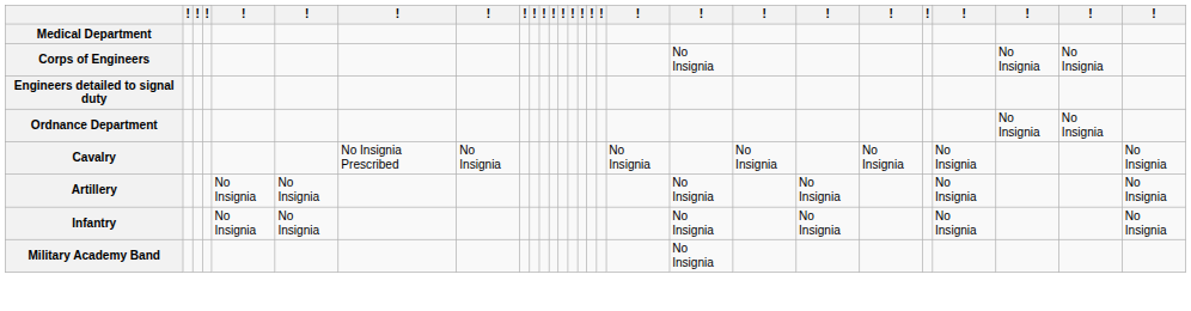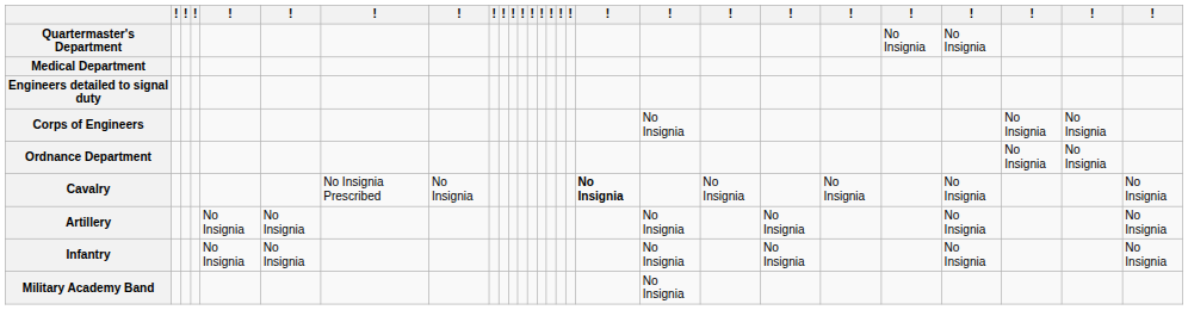 <table class="wikitable">
 <tr>
 <th></th>
 <th>!<small></small></th>
 <th>!<small></small></th>
 <th>!<small></small></th>
 <th>!<small></small></th>
 <th>!<small></small></th>
 <th>!<small></small></th>
 <th>!<small></small></th>
 <th>!<small></small></th>
 <th>!<small></small></th>
 <th>!<small></small></th>
 <th>!<small></small></th>
 <th>!<small></small></th>
 <th>!<small></small></th>
 <th>!<small></small></th>
 <th>!<small></small></th>
 <th>!<small></small></th>
 <th>!<small></small></th>
 <th>!<small></small></th>
 <th>!<small></small></th>
 <th>!<small></small></th>
 <th>!<small></small></th>
 <th>!<small></small></th>
 <th>!<small></small></th>
 <th>!<small></small></th>
 <th>!<small></small></th>
 <th>!<small></small></th>
 </tr>
 <tr>
+<th>Quartermaster's Department</th>
+<td></td>
+<td></td>
+<td></td>
+<td></td>
+<td></td>
+<td></td>
+<td></td>
+<td></td>
+<td></td>
+<td></td>
+<td></td>
+<td></td>
+<td></td>
+<td></td>
+<td></td>
+<td></td>
+<td></td>
+<td></td>
+<td></td>
+<td></td>
+<td></td>
+<td>No Insignia</td>
+<td>No Insignia</td>
+<td></td>
+<td></td>
+<td></td>
+</tr>
+<tr>
 <th>Medical Department</th>
+<td></td>
+<td></td>
+<td></td>
+<td></td>
+<td></td>
+<td></td>
+<td></td>
+<td></td>
+<td></td>
+<td></td>
+<td></td>
+<td></td>
+<td></td>
+<td></td>
+<td></td>
+<td></td>
+<td></td>
+<td></td>
+<td></td>
+<td></td>
+<td></td>
+<td></td>
+<td></td>
+<td></td>
+<td></td>
+<td></td>
+</tr>
+<tr>
+<th>Engineers detailed to signal duty</th>
 <td></td>
 <td></td>
 <td></td>
 <td></td>
 <td></td>
 <td></td>
 <td></td>
 <td></td>
 <td></td>
 <td></td>
 <td></td>
 <td></td>
 <td></td>
 <td></td>
 <td></td>
 <td></td>
 <td></td>
 <td></td>
 <td></td>
 <td></td>
 <td></td>
 <td></td>
 <td></td>
 <td></td>
 <td></td>
 <td></td>
 </tr>
 <tr>
 <th>Corps of Engineers</th>
 <td></td>
 <td></td>
 <td></td>
 <td></td>
 <td></td>
 <td></td>
 <td></td>
 <td></td>
 <td></td>
 <td></td>
 <td></td>
 <td></td>
 <td></td>
 <td></td>
 <td></td>
 <td></td>
 <td></td>
 <td>No Insignia</td>
 <td></td>
 <td></td>
 <td></td>
 <td></td>
 <td></td>
 <td>No Insignia</td>
 <td>No Insignia</td>
 <td></td>
 </tr>
 <tr>
-<th>Engineers detailed to signal duty</th>
-<td></td>
-<td></td>
-<td></td>
-<td></td>
-<td></td>
-<td></td>
-<td></td>
-<td></td>
-<td></td>
-<td></td>
-<td></td>
-<td></td>
-<td></td>
-<td></td>
-<td></td>
-<td></td>
-<td></td>
-<td></td>
-<td></td>
-<td></td>
-<td></td>
-<td></td>
-<td></td>
-<td></td>
-<td></td>
-<td></td>
-</tr>
-<tr>
 <th>Ordnance Department</th>
 <td></td>
 <td></td>
 <td></td>
 <td></td>
 <td></td>
 <td></td>
 <td></td>
 <td></td>
 <td></td>
 <td></td>
 <td></td>
 <td></td>
 <td></td>
 <td></td>
 <td></td>
 <td></td>
 <td></td>
 <td></td>
 <td></td>
 <td></td>
 <td></td>
 <td></td>
 <td></td>
 <td>No Insignia</td>
 <td>No Insignia</td>
 <td></td>
 </tr>
 <tr>
 <th>Cavalry</th>
 <td></td>
 <td></td>
 <td></td>
 <td></td>
 <td></td>
 <td>No Insignia Prescribed</td>
 <td>No Insignia</td>
 <td></td>
 <td></td>
 <td></td>
 <td></td>
 <td></td>
 <td></td>
 <td></td>
 <td></td>
 <td></td>
-<td>No Insignia</td>
+<td><strong>No Insignia</strong></td>
 <td></td>
 <td>No Insignia</td>
 <td></td>
 <td>No Insignia</td>
 <td></td>
 <td>No Insignia</td>
 <td></td>
 <td></td>
 <td>No Insignia</td>
 </tr>
 <tr>
 <th>Artillery</th>
 <td></td>
 <td></td>
 <td></td>
 <td>No Insignia</td>
 <td>No Insignia</td>
 <td></td>
 <td></td>
 <td></td>
 <td></td>
 <td></td>
 <td></td>
 <td></td>
 <td></td>
 <td></td>
 <td></td>
 <td></td>
 <td></td>
 <td>No Insignia</td>
 <td></td>
 <td>No Insignia</td>
 <td></td>
 <td></td>
 <td>No Insignia</td>
 <td></td>
 <td></td>
 <td>No Insignia</td>
 </tr>
 <tr>
 <th>Infantry</th>
 <td></td>
 <td></td>
 <td></td>
 <td>No Insignia</td>
 <td>No Insignia</td>
 <td></td>
 <td></td>
 <td></td>
 <td></td>
 <td></td>
 <td></td>
 <td></td>
 <td></td>
 <td></td>
 <td></td>
 <td></td>
 <td></td>
 <td>No Insignia</td>
 <td></td>
 <td>No Insignia</td>
 <td></td>
 <td></td>
 <td>No Insignia</td>
 <td></td>
 <td></td>
 <td>No Insignia</td>
 </tr>
 <tr>
 <th>Military Academy Band</th>
 <td></td>
 <td></td>
 <td></td>
 <td></td>
 <td></td>
 <td></td>
 <td></td>
 <td></td>
 <td></td>
 <td></td>
 <td></td>
 <td></td>
 <td></td>
 <td></td>
 <td></td>
 <td></td>
 <td></td>
 <td>No Insignia</td>
 <td></td>
 <td></td>
 <td></td>
 <td></td>
 <td></td>
 <td></td>
 <td></td>
 <td></td>
 </tr>
 </table>
